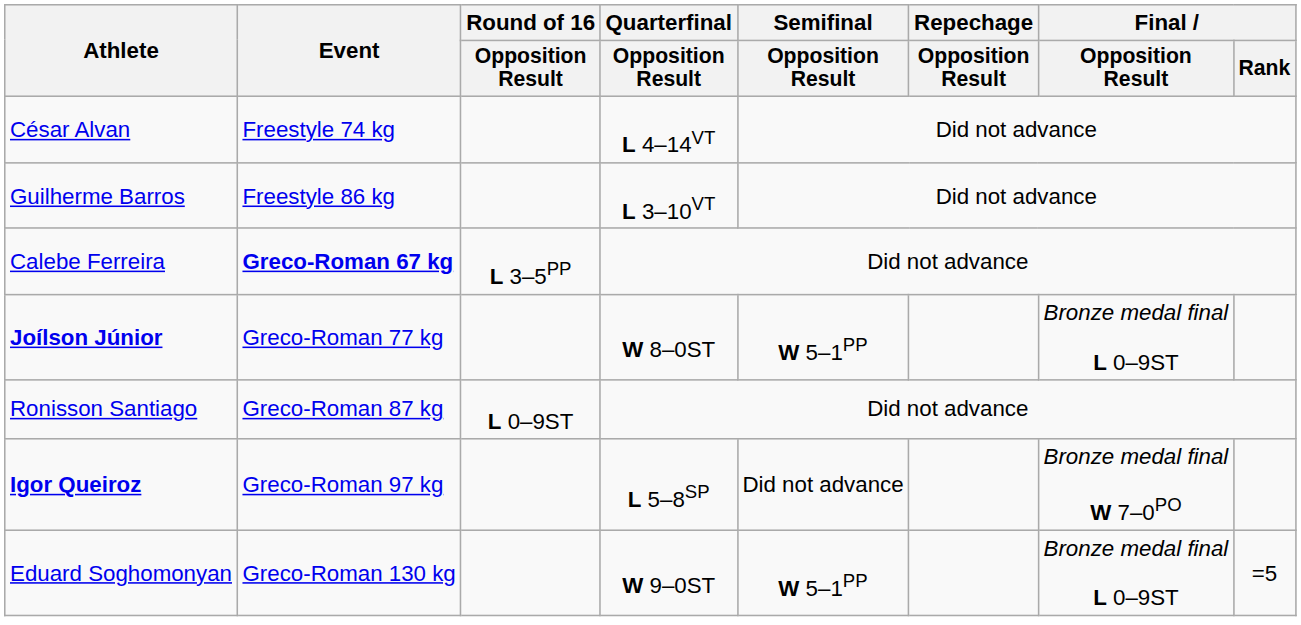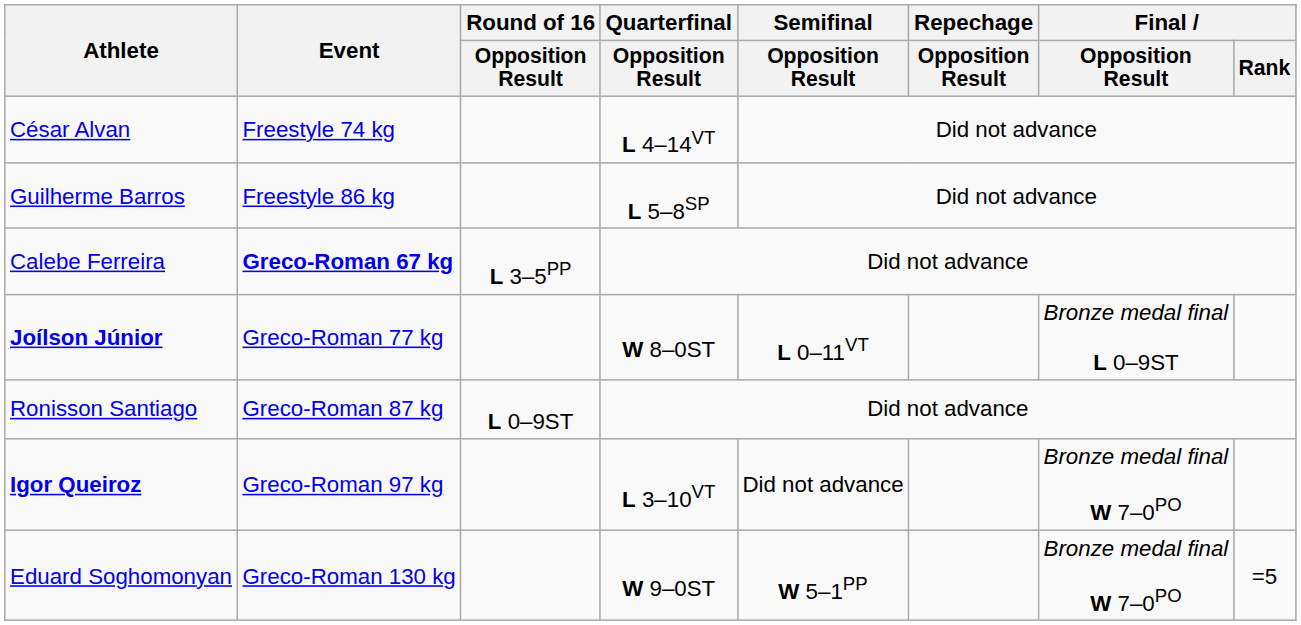 <table class=wikitable style=font-size:90%;text-align:center>
 <tr>
 <th rowspan=2>Athlete</th>
 <th rowspan=2>Event</th>
 <th>Round of 16</th>
 <th>Quarterfinal</th>
 <th>Semifinal</th>
 <th>Repechage</th>
 <th colspan=2>Final / </th>
 </tr>
 <tr style=font-size:95%>
 <th>Opposition<br>Result</th>
 <th>Opposition<br>Result</th>
 <th>Opposition<br>Result</th>
 <th>Opposition<br>Result</th>
 <th>Opposition<br>Result</th>
 <th>Rank</th>
 </tr>
 <tr>
 <td align=left><a href='#'>César Alvan</a></td>
 <td align=left><a href='#'>Freestyle 74 kg</a></td>
 <td></td>
 <td><br><strong>L</strong> 4–14<sup>VT</sup></td>
 <td colspan=4>Did not advance</td>
 </tr>
 <tr>
 <td align=left><a href='#'>Guilherme Barros</a></td>
 <td align=left><a href='#'>Freestyle 86 kg</a></td>
 <td></td>
-<td><br><strong>L</strong> 3–10<sup>VT</sup></td>
+<td><br><strong>L</strong> 5–8<sup>SP</sup></td>
 <td colspan=4>Did not advance</td>
 </tr>
 <tr>
 <td align=left><a href='#'>Calebe Ferreira</a></td>
 <td align=left><strong><a href='#'>Greco-Roman 67 kg</a></strong></td>
 <td><br><strong>L</strong> 3–5<sup>PP</sup></td>
 <td colspan=5>Did not advance</td>
 </tr>
 <tr>
 <td align=left><strong><a href='#'>Joílson Júnior</a></strong></td>
 <td align=left><a href='#'>Greco-Roman 77 kg</a></td>
 <td></td>
 <td><br><strong>W</strong> 8–0ST</td>
-<td><br><strong>W</strong> 5–1<sup>PP</sup></td>
+<td><br><strong>L</strong> 0–11<sup>VT</sup></td>
 <td></td>
 <td><em>Bronze medal final</em><br><br><strong>L</strong> 0–9ST</td>
 <td></td>
 </tr>
 <tr>
 <td align=left><a href='#'>Ronisson Santiago</a></td>
 <td align=left><a href='#'>Greco-Roman 87 kg</a></td>
 <td><br><strong>L</strong> 0–9ST</td>
 <td colspan=5>Did not advance</td>
 </tr>
 <tr>
 <td align=left><strong><a href='#'>Igor Queiroz</a></strong></td>
 <td align=left><a href='#'>Greco-Roman 97 kg</a></td>
 <td></td>
-<td><br><strong>L</strong> 5–8<sup>SP</sup></td>
+<td><br><strong>L</strong> 3–10<sup>VT</sup></td>
 <td>Did not advance</td>
 <td></td>
 <td><em>Bronze medal final</em><br><br><strong>W</strong> 7–0<sup>PO</sup></td>
 <td></td>
 </tr>
 <tr>
 <td align=left><a href='#'>Eduard Soghomonyan</a></td>
 <td align=left><a href='#'>Greco-Roman 130 kg</a></td>
 <td></td>
 <td><br><strong>W</strong> 9–0ST</td>
 <td><br><strong>W</strong> 5–1<sup>PP</sup></td>
 <td></td>
-<td><em>Bronze medal final</em><br><br><strong>L</strong> 0–9ST</td>
+<td><em>Bronze medal final</em><br><br><strong>W</strong> 7–0<sup>PO</sup></td>
 <td>=5</td>
 </tr>
 </table>
